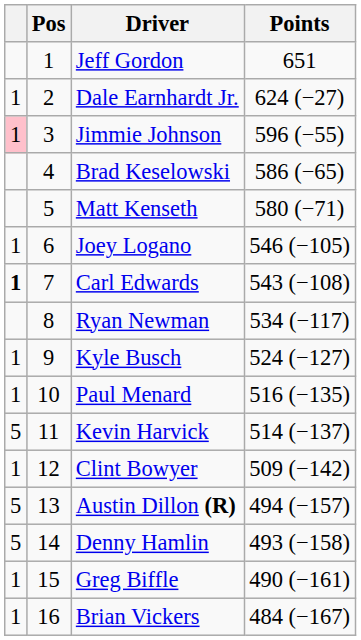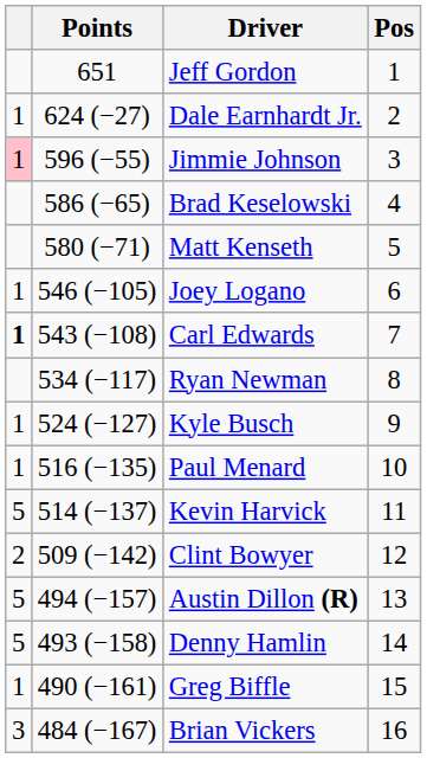 <table class="wikitable" style="font-size: 95%;">
 <tr>
 <th></th>
+<th>Points</th>
+<th>Driver</th>
 <th>Pos</th>
-<th>Driver</th>
-<th>Points</th>
 </tr>
 <tr>
 <td align="left"></td>
+<td style="text-align:center;">651</td>
+<td><a href='#'>Jeff Gordon</a></td>
 <td style="text-align:center;">1</td>
-<td><a href='#'>Jeff Gordon</a></td>
-<td style="text-align:center;">651</td>
 </tr>
 <tr>
 <td align="left"> 1</td>
+<td style="text-align:center;">624 (−27)</td>
+<td><a href='#'>Dale Earnhardt Jr.</a></td>
 <td style="text-align:center;">2</td>
-<td><a href='#'>Dale Earnhardt Jr.</a></td>
-<td style="text-align:center;">624 (−27)</td>
 </tr>
 <tr>
 <td align="left" style="background: pink;"> 1</td>
+<td style="text-align:center;">596 (−55)</td>
+<td><a href='#'>Jimmie Johnson</a></td>
 <td style="text-align:center;">3</td>
-<td><a href='#'>Jimmie Johnson</a></td>
-<td style="text-align:center;">596 (−55)</td>
 </tr>
 <tr>
 <td align="left"></td>
+<td style="text-align:center;">586 (−65)</td>
+<td><a href='#'>Brad Keselowski</a></td>
 <td style="text-align:center;">4</td>
-<td><a href='#'>Brad Keselowski</a></td>
-<td style="text-align:center;">586 (−65)</td>
 </tr>
 <tr>
 <td align="left"></td>
+<td style="text-align:center;">580 (−71)</td>
+<td><a href='#'>Matt Kenseth</a></td>
 <td style="text-align:center;">5</td>
-<td><a href='#'>Matt Kenseth</a></td>
-<td style="text-align:center;">580 (−71)</td>
 </tr>
 <tr>
 <td align="left"> 1</td>
+<td style="text-align:center;">546 (−105)</td>
+<td><a href='#'>Joey Logano</a></td>
 <td style="text-align:center;">6</td>
-<td><a href='#'>Joey Logano</a></td>
-<td style="text-align:center;">546 (−105)</td>
 </tr>
 <tr>
 <td align="left"><strong> 1</strong></td>
+<td style="text-align:center;">543 (−108)</td>
+<td><a href='#'>Carl Edwards</a></td>
 <td style="text-align:center;">7</td>
-<td><a href='#'>Carl Edwards</a></td>
-<td style="text-align:center;">543 (−108)</td>
 </tr>
 <tr>
 <td align="left"></td>
+<td style="text-align:center;">534 (−117)</td>
+<td><a href='#'>Ryan Newman</a></td>
 <td style="text-align:center;">8</td>
-<td><a href='#'>Ryan Newman</a></td>
-<td style="text-align:center;">534 (−117)</td>
 </tr>
 <tr>
 <td align="left"> 1</td>
+<td style="text-align:center;">524 (−127)</td>
+<td><a href='#'>Kyle Busch</a></td>
 <td style="text-align:center;">9</td>
-<td><a href='#'>Kyle Busch</a></td>
-<td style="text-align:center;">524 (−127)</td>
 </tr>
 <tr>
 <td align="left"> 1</td>
+<td style="text-align:center;">516 (−135)</td>
+<td><a href='#'>Paul Menard</a></td>
 <td style="text-align:center;">10</td>
-<td><a href='#'>Paul Menard</a></td>
-<td style="text-align:center;">516 (−135)</td>
 </tr>
 <tr>
 <td align="left"> 5</td>
+<td style="text-align:center;">514 (−137)</td>
+<td><a href='#'>Kevin Harvick</a></td>
 <td style="text-align:center;">11</td>
-<td><a href='#'>Kevin Harvick</a></td>
-<td style="text-align:center;">514 (−137)</td>
+</tr>
+<tr>
+<td align="left"> 2</td>
+<td style="text-align:center;">509 (−142)</td>
+<td><a href='#'>Clint Bowyer</a></td>
+<td style="text-align:center;">12</td>
+</tr>
+<tr>
+<td align="left"> 5</td>
+<td style="text-align:center;">494 (−157)</td>
+<td><a href='#'>Austin Dillon</a> <strong>(R)</strong></td>
+<td style="text-align:center;">13</td>
+</tr>
+<tr>
+<td align="left"> 5</td>
+<td style="text-align:center;">493 (−158)</td>
+<td><a href='#'>Denny Hamlin</a></td>
+<td style="text-align:center;">14</td>
 </tr>
 <tr>
 <td align="left"> 1</td>
-<td style="text-align:center;">12</td>
-<td><a href='#'>Clint Bowyer</a></td>
-<td style="text-align:center;">509 (−142)</td>
+<td style="text-align:center;">490 (−161)</td>
+<td><a href='#'>Greg Biffle</a></td>
+<td style="text-align:center;">15</td>
 </tr>
 <tr>
-<td align="left"> 5</td>
-<td style="text-align:center;">13</td>
-<td><a href='#'>Austin Dillon</a> <strong>(R)</strong></td>
-<td style="text-align:center;">494 (−157)</td>
-</tr>
-<tr>
-<td align="left"> 5</td>
-<td style="text-align:center;">14</td>
-<td><a href='#'>Denny Hamlin</a></td>
-<td style="text-align:center;">493 (−158)</td>
-</tr>
-<tr>
-<td align="left"> 1</td>
-<td style="text-align:center;">15</td>
-<td><a href='#'>Greg Biffle</a></td>
-<td style="text-align:center;">490 (−161)</td>
-</tr>
-<tr>
-<td align="left"> 1</td>
+<td align="left"> 3</td>
+<td style="text-align:center;">484 (−167)</td>
+<td><a href='#'>Brian Vickers</a></td>
 <td style="text-align:center;">16</td>
-<td><a href='#'>Brian Vickers</a></td>
-<td style="text-align:center;">484 (−167)</td>
 </tr>
 </table>
